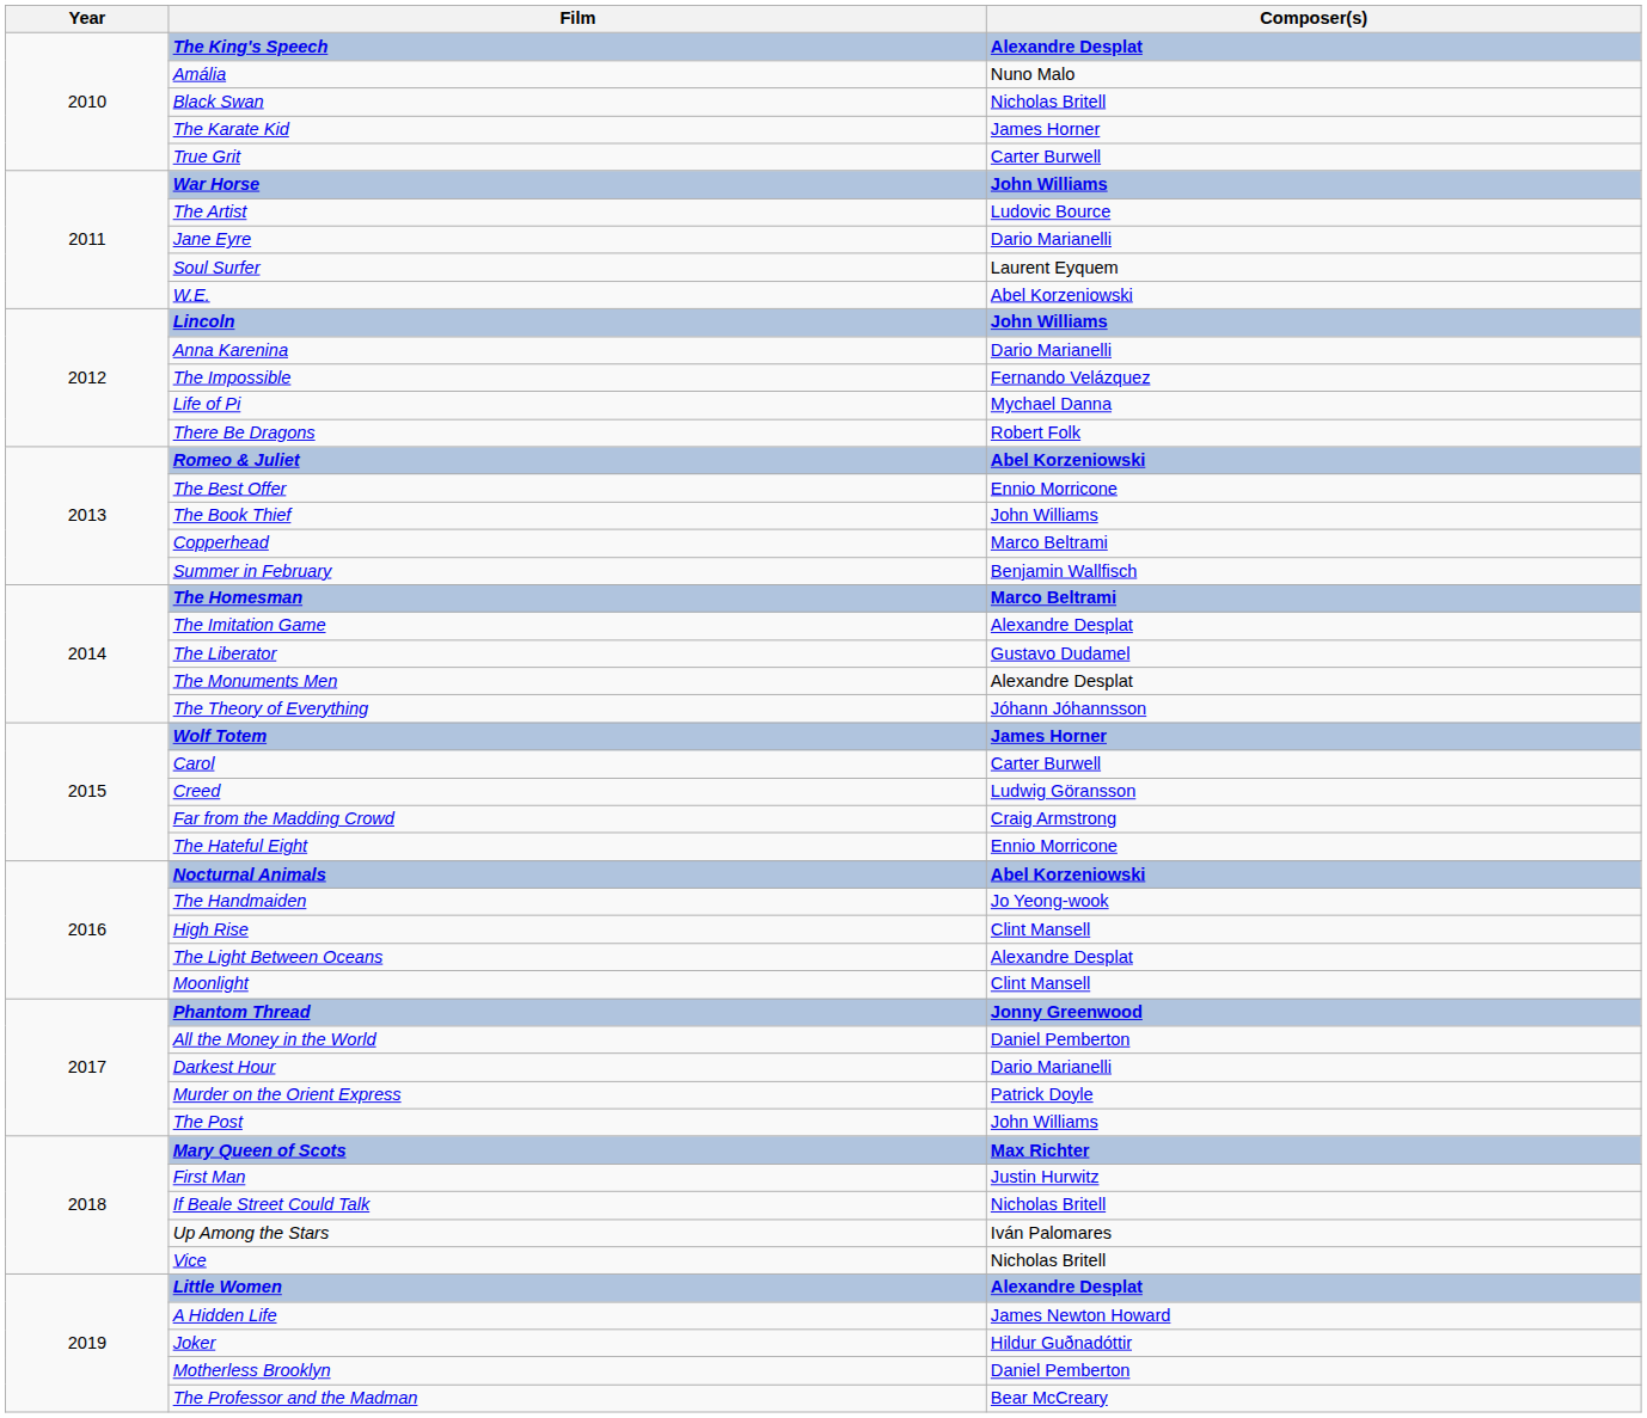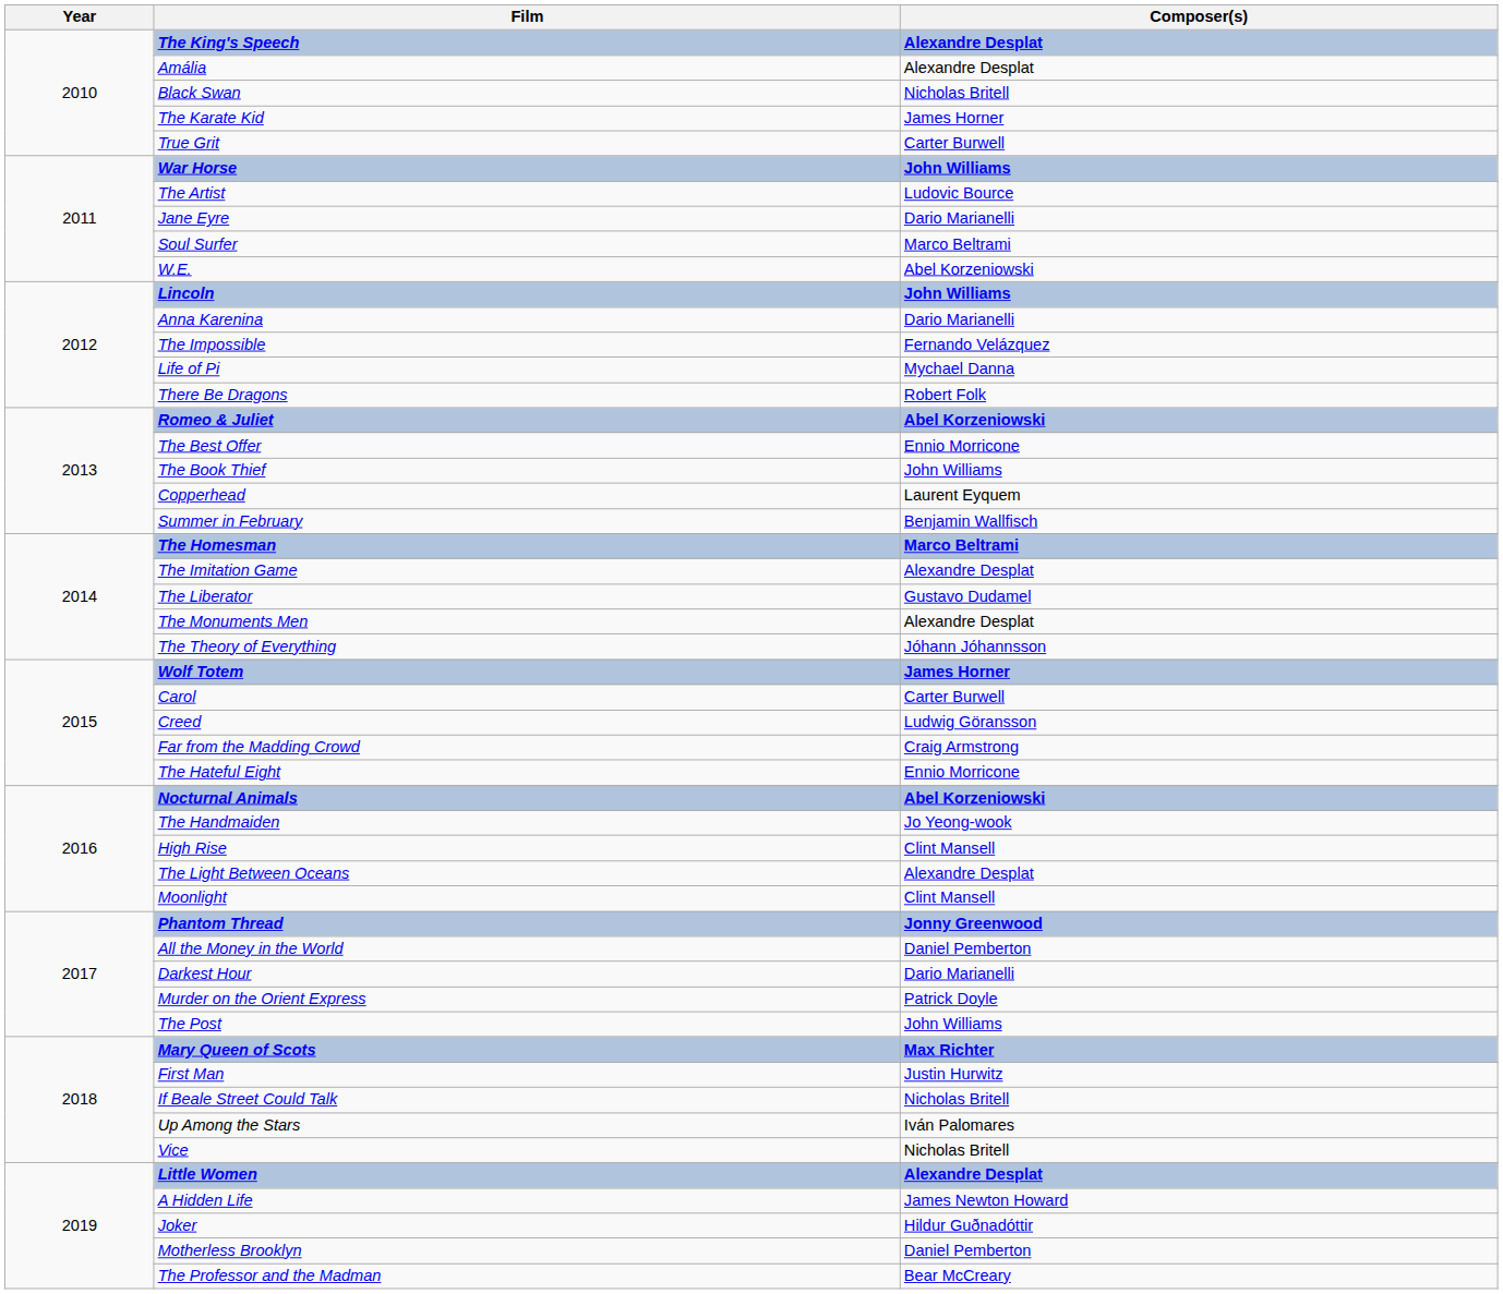 <table class="wikitable" width="95%" cellpadding="5">
 <tr>
 <th width="10%">Year</th>
 <th width="50%">Film</th>
 <th width="40%">Composer(s)</th>
 </tr>
 <tr>
 <td rowspan="5" style="text-align:center;">2010<br></td>
 <td style="background:#B0C4DE;"><strong><em><a href='#'>The King's Speech</a></em></strong></td>
 <td style="background:#B0C4DE;"><strong><a href='#'>Alexandre Desplat</a></strong></td>
 </tr>
 <tr>
 <td><em><a href='#'>Amália</a></em></td>
-<td>Nuno Malo</td>
+<td>Alexandre Desplat</td>
 </tr>
 <tr>
 <td><em><a href='#'>Black Swan</a></em></td>
 <td><a href='#'>Nicholas Britell</a></td>
 </tr>
 <tr>
 <td><em><a href='#'>The Karate Kid</a></em></td>
 <td><a href='#'>James Horner</a></td>
 </tr>
 <tr>
 <td><em><a href='#'>True Grit</a></em></td>
 <td><a href='#'>Carter Burwell</a></td>
 </tr>
 <tr>
 <td rowspan="5" style="text-align:center;">2011<br></td>
 <td style="background:#B0C4DE;"><strong><em><a href='#'>War Horse</a></em></strong></td>
 <td style="background:#B0C4DE;"><strong><a href='#'>John Williams</a></strong></td>
 </tr>
 <tr>
 <td><em><a href='#'>The Artist</a></em></td>
 <td><a href='#'>Ludovic Bource</a></td>
 </tr>
 <tr>
 <td><em><a href='#'>Jane Eyre</a></em></td>
 <td><a href='#'>Dario Marianelli</a></td>
 </tr>
 <tr>
 <td><em><a href='#'>Soul Surfer</a></em></td>
-<td>Laurent Eyquem</td>
+<td><a href='#'>Marco Beltrami</a></td>
 </tr>
 <tr>
 <td><em><a href='#'>W.E.</a></em></td>
 <td><a href='#'>Abel Korzeniowski</a></td>
 </tr>
 <tr>
 <td rowspan="5" style="text-align:center;">2012<br></td>
 <td style="background:#B0C4DE;"><strong><em><a href='#'>Lincoln</a></em></strong></td>
 <td style="background:#B0C4DE;"><strong><a href='#'>John Williams</a></strong></td>
 </tr>
 <tr>
 <td><em><a href='#'>Anna Karenina</a></em></td>
 <td><a href='#'>Dario Marianelli</a></td>
 </tr>
 <tr>
 <td><em><a href='#'>The Impossible</a></em></td>
 <td><a href='#'>Fernando Velázquez</a></td>
 </tr>
 <tr>
 <td><em><a href='#'>Life of Pi</a></em></td>
 <td><a href='#'>Mychael Danna</a></td>
 </tr>
 <tr>
 <td><em><a href='#'>There Be Dragons</a></em></td>
 <td><a href='#'>Robert Folk</a></td>
 </tr>
 <tr>
 <td rowspan="5" style="text-align:center;">2013<br></td>
 <td style="background:#B0C4DE;"><strong><em><a href='#'>Romeo & Juliet</a></em></strong></td>
 <td style="background:#B0C4DE;"><strong><a href='#'>Abel Korzeniowski</a></strong></td>
 </tr>
 <tr>
 <td><em><a href='#'>The Best Offer</a></em></td>
 <td><a href='#'>Ennio Morricone</a></td>
 </tr>
 <tr>
 <td><em><a href='#'>The Book Thief</a></em></td>
 <td><a href='#'>John Williams</a></td>
 </tr>
 <tr>
 <td><em><a href='#'>Copperhead</a></em></td>
-<td><a href='#'>Marco Beltrami</a></td>
+<td>Laurent Eyquem</td>
 </tr>
 <tr>
 <td><em><a href='#'>Summer in February</a></em></td>
 <td><a href='#'>Benjamin Wallfisch</a></td>
 </tr>
 <tr>
 <td rowspan="5" style="text-align:center;">2014<br></td>
 <td style="background:#B0C4DE;"><strong><em><a href='#'>The Homesman</a></em></strong></td>
 <td style="background:#B0C4DE;"><strong><a href='#'>Marco Beltrami</a></strong></td>
 </tr>
 <tr>
 <td><em><a href='#'>The Imitation Game</a></em></td>
 <td><a href='#'>Alexandre Desplat</a></td>
 </tr>
 <tr>
 <td><em><a href='#'>The Liberator</a></em></td>
 <td><a href='#'>Gustavo Dudamel</a></td>
 </tr>
 <tr>
 <td><em><a href='#'>The Monuments Men</a></em></td>
 <td>Alexandre Desplat</td>
 </tr>
 <tr>
 <td><em><a href='#'>The Theory of Everything</a></em></td>
 <td><a href='#'>Jóhann Jóhannsson</a></td>
 </tr>
 <tr>
 <td rowspan="5" style="text-align:center;">2015<br></td>
 <td style="background:#B0C4DE;"><strong><em><a href='#'>Wolf Totem</a></em></strong></td>
 <td style="background:#B0C4DE;"><strong><a href='#'>James Horner</a></strong></td>
 </tr>
 <tr>
 <td><em><a href='#'>Carol</a></em></td>
 <td><a href='#'>Carter Burwell</a></td>
 </tr>
 <tr>
 <td><em><a href='#'>Creed</a></em></td>
 <td><a href='#'>Ludwig Göransson</a></td>
 </tr>
 <tr>
 <td><em><a href='#'>Far from the Madding Crowd</a></em></td>
 <td><a href='#'>Craig Armstrong</a></td>
 </tr>
 <tr>
 <td><em><a href='#'>The Hateful Eight</a></em></td>
 <td><a href='#'>Ennio Morricone</a></td>
 </tr>
 <tr>
 <td rowspan="5" style="text-align:center;">2016<br></td>
 <td style="background:#B0C4DE;"><strong><em><a href='#'>Nocturnal Animals</a></em></strong></td>
 <td style="background:#B0C4DE;"><strong><a href='#'>Abel Korzeniowski</a></strong></td>
 </tr>
 <tr>
 <td><em><a href='#'>The Handmaiden</a></em></td>
 <td><a href='#'>Jo Yeong-wook</a></td>
 </tr>
 <tr>
 <td><em><a href='#'>High Rise</a></em></td>
 <td><a href='#'>Clint Mansell</a></td>
 </tr>
 <tr>
 <td><em><a href='#'>The Light Between Oceans</a></em></td>
 <td><a href='#'>Alexandre Desplat</a></td>
 </tr>
 <tr>
 <td><em><a href='#'>Moonlight</a></em></td>
 <td><a href='#'>Clint Mansell</a></td>
 </tr>
 <tr>
 <td rowspan="5" style="text-align:center;">2017<br></td>
 <td style="background:#B0C4DE;"><strong><em><a href='#'>Phantom Thread</a></em></strong></td>
 <td style="background:#B0C4DE;"><strong><a href='#'>Jonny Greenwood</a></strong></td>
 </tr>
 <tr>
 <td><em><a href='#'>All the Money in the World</a></em></td>
 <td><a href='#'>Daniel Pemberton</a></td>
 </tr>
 <tr>
 <td><em><a href='#'>Darkest Hour</a></em></td>
 <td><a href='#'>Dario Marianelli</a></td>
 </tr>
 <tr>
 <td><em><a href='#'>Murder on the Orient Express</a></em></td>
 <td><a href='#'>Patrick Doyle</a></td>
 </tr>
 <tr>
 <td><em><a href='#'>The Post</a></em></td>
 <td><a href='#'>John Williams</a></td>
 </tr>
 <tr>
 <td rowspan="5" style="text-align:center;">2018<br></td>
 <td style="background:#B0C4DE;"><strong><em><a href='#'>Mary Queen of Scots</a></em></strong></td>
 <td style="background:#B0C4DE;"><strong><a href='#'>Max Richter</a></strong></td>
 </tr>
 <tr>
 <td><em><a href='#'>First Man</a></em></td>
 <td><a href='#'>Justin Hurwitz</a></td>
 </tr>
 <tr>
 <td><em><a href='#'>If Beale Street Could Talk</a></em></td>
 <td><a href='#'>Nicholas Britell</a></td>
 </tr>
 <tr>
 <td><em>Up Among the Stars</em></td>
 <td>Iván Palomares</td>
 </tr>
 <tr>
 <td><em><a href='#'>Vice</a></em></td>
 <td>Nicholas Britell</td>
 </tr>
 <tr>
 <td rowspan="5" style="text-align:center;">2019<br></td>
 <td style="background:#B0C4DE;"><strong><em><a href='#'>Little Women</a></em></strong></td>
 <td style="background:#B0C4DE;"><strong><a href='#'>Alexandre Desplat</a></strong></td>
 </tr>
 <tr>
 <td><em><a href='#'>A Hidden Life</a></em></td>
 <td><a href='#'>James Newton Howard</a></td>
 </tr>
 <tr>
 <td><em><a href='#'>Joker</a></em></td>
 <td><a href='#'>Hildur Guðnadóttir</a></td>
 </tr>
 <tr>
 <td><em><a href='#'>Motherless Brooklyn</a></em></td>
 <td><a href='#'>Daniel Pemberton</a></td>
 </tr>
 <tr>
 <td><em><a href='#'>The Professor and the Madman</a></em></td>
 <td><a href='#'>Bear McCreary</a></td>
 </tr>
 </table>
